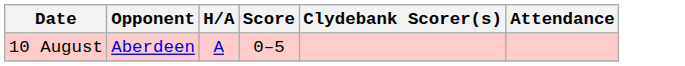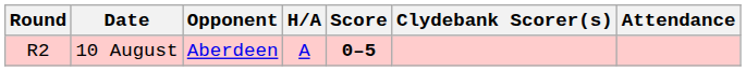 <table class="wikitable" style="text-align:center">
 <tr>
+<th>Round</th>
 <th>Date</th>
 <th>Opponent</th>
 <th>H/A</th>
 <th>Score</th>
 <th>Clydebank Scorer(s)</th>
 <th>Attendance</th>
 </tr>
 <tr bgcolor=#FFCCCC>
+<td>R2</td>
 <td align=left>10 August</td>
 <td align=left><a href='#'>Aberdeen</a></td>
 <td><a href='#'>A</a></td>
-<td>0–5</td>
+<td><strong>0–5</strong></td>
 <td align=left></td>
 <td></td>
 </tr>
 </table>
